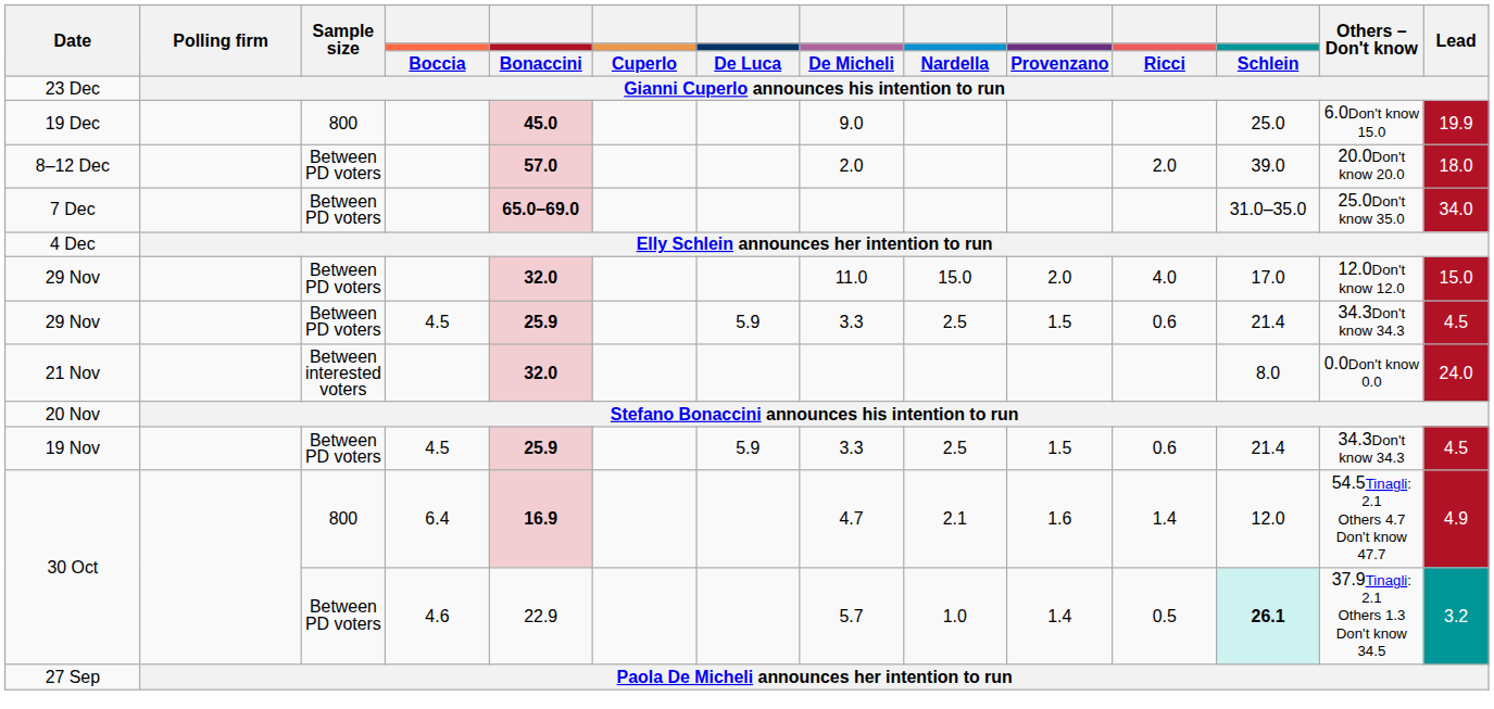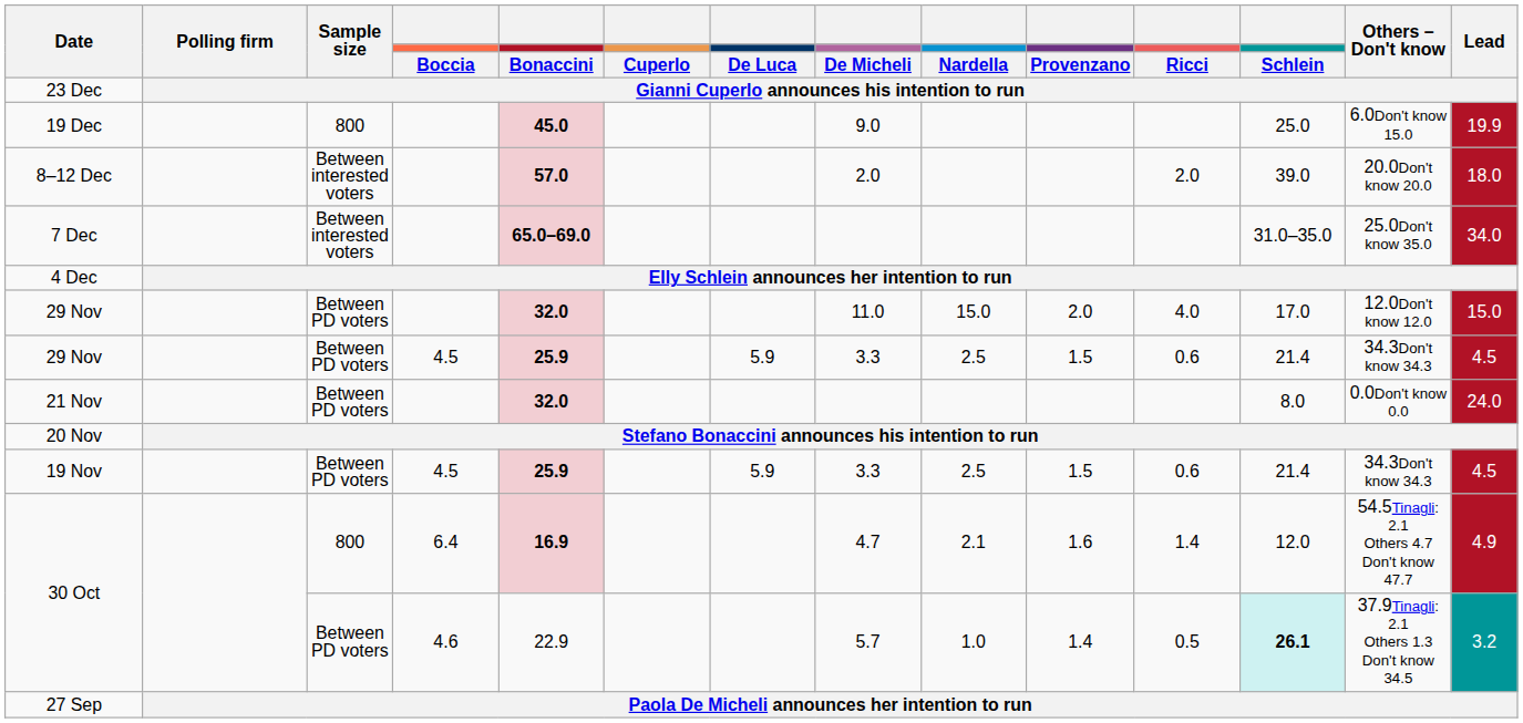 <table class="wikitable collapsible collapsed" style="text-align:center;font-size:85%;line-height:13px">
 <tr style="height:30px; background-color:#E9E9E9">
 <th style="width:100px;" rowspan="3">Date</th>
 <th style="width:120px;" rowspan="3">Polling firm</th>
 <th style="width:60px;" rowspan="3">Sample size</th>
 <th style="width:60px;"></th>
 <th style="width:60px;"></th>
 <th style="width:60px;"></th>
 <th style="width:60px;"></th>
 <th style="width:60px;"></th>
 <th style="width:60px;"></th>
 <th style="width:60px;"></th>
 <th style="width:60px;"></th>
 <th style="width:60px;"></th>
 <th style="width:75px;" rowspan="3">Others – Don't know</th>
 <th style="width:45px;" rowspan="3">Lead</th>
 </tr>
 <tr>
 <th style="color:inherit;background:#FF6A46;"></th>
 <th style="color:inherit;background:#B11226;"></th>
 <th style="color:inherit;background:#EC974B;"></th>
 <th style="color:inherit;background:#003366;"></th>
 <th style="color:inherit;background:#B0649E;"></th>
 <th style="color:inherit;background:#0892D0;"></th>
 <th style="color:inherit;background:#6C3082;"></th>
 <th style="color:inherit;background:#ED5B5B;"></th>
 <th style="color:inherit;background:#009698;"></th>
 </tr>
 <tr>
 <th style="width:75px;"><a href='#'>Boccia</a></th>
 <th style="width:75px;"><a href='#'>Bonaccini</a></th>
 <th style="width:75px;"><a href='#'>Cuperlo</a></th>
 <th style="width:75px;"><a href='#'>De Luca</a></th>
 <th style="width:75px;"><a href='#'>De Micheli</a></th>
 <th style="width:75px;"><a href='#'>Nardella</a></th>
 <th style="width:75px;"><a href='#'>Provenzano</a></th>
 <th style="width:75px;"><a href='#'>Ricci</a></th>
 <th style="width:75px;"><a href='#'>Schlein</a></th>
 </tr>
 <tr>
 <td>23 Dec</td>
 <th colspan="13"><a href='#'>Gianni Cuperlo</a> announces his intention to run</th>
 </tr>
 <tr>
 <td>19 Dec</td>
 <td></td>
 <td>800</td>
 <td></td>
 <td style="background:#F2CED3"><strong>45.0</strong></td>
 <td></td>
 <td></td>
 <td>9.0</td>
 <td></td>
 <td></td>
 <td></td>
 <td>25.0</td>
 <td>6.0<small>Don't know 15.0</small></td>
 <td style="background:#B11226; color:white;">19.9</td>
 </tr>
 <tr>
 <td>8–12 Dec</td>
 <td></td>
-<td>Between PD voters</td>
+<td>Between interested voters</td>
 <td></td>
 <td style="background:#F2CED3"><strong>57.0</strong></td>
 <td></td>
 <td></td>
 <td>2.0</td>
 <td></td>
 <td></td>
 <td>2.0</td>
 <td>39.0</td>
 <td>20.0<small>Don't know 20.0</small></td>
 <td style="background:#B11226; color:white;">18.0</td>
 </tr>
 <tr>
 <td>7 Dec</td>
 <td></td>
-<td>Between PD voters</td>
+<td>Between interested voters</td>
 <td></td>
 <td style="background:#F2CED3"><strong>65.0–69.0</strong></td>
 <td></td>
 <td></td>
 <td></td>
 <td></td>
 <td></td>
 <td></td>
 <td>31.0–35.0</td>
 <td>25.0<small>Don't know 35.0</small></td>
 <td style="background:#B11226; color:white;">34.0</td>
 </tr>
 <tr>
 <td>4 Dec</td>
 <th colspan="13"><a href='#'>Elly Schlein</a> announces her intention to run</th>
 </tr>
 <tr>
 <td>29 Nov</td>
 <td></td>
 <td>Between PD voters</td>
 <td></td>
 <td style="background:#F2CED3"><strong>32.0</strong></td>
 <td></td>
 <td></td>
 <td>11.0</td>
 <td>15.0</td>
 <td>2.0</td>
 <td>4.0</td>
 <td>17.0</td>
 <td>12.0<small>Don't know 12.0</small></td>
 <td style="background:#B11226; color:white;">15.0</td>
 </tr>
 <tr>
 <td>29 Nov</td>
 <td></td>
 <td>Between PD voters</td>
 <td>4.5</td>
 <td style="background:#F2CED3"><strong>25.9</strong></td>
 <td></td>
 <td>5.9</td>
 <td>3.3</td>
 <td>2.5</td>
 <td>1.5</td>
 <td>0.6</td>
 <td>21.4</td>
 <td>34.3<small>Don't know 34.3</small></td>
 <td style="background:#B11226; color:white;">4.5</td>
 </tr>
 <tr>
 <td>21 Nov</td>
 <td></td>
-<td>Between interested voters</td>
+<td>Between PD voters</td>
 <td></td>
 <td style="background:#F2CED3"><strong>32.0</strong></td>
 <td></td>
 <td></td>
 <td></td>
 <td></td>
 <td></td>
 <td></td>
 <td>8.0</td>
 <td>0.0<small>Don't know 0.0</small></td>
 <td style="background:#B11226; color:white;">24.0</td>
 </tr>
 <tr>
 <td>20 Nov</td>
 <th colspan="13"><a href='#'>Stefano Bonaccini</a> announces his intention to run</th>
 </tr>
 <tr>
 <td>19 Nov</td>
 <td></td>
 <td>Between PD voters</td>
 <td>4.5</td>
 <td style="background:#F2CED3"><strong>25.9</strong></td>
 <td></td>
 <td>5.9</td>
 <td>3.3</td>
 <td>2.5</td>
 <td>1.5</td>
 <td>0.6</td>
 <td>21.4</td>
 <td>34.3<small>Don't know 34.3</small></td>
 <td style="background:#B11226; color:white;">4.5</td>
 </tr>
 <tr>
 <td rowspan="2">30 Oct</td>
 <td rowspan="2"></td>
 <td>800</td>
 <td>6.4</td>
 <td style="background:#F2CED3"><strong>16.9</strong></td>
 <td></td>
 <td></td>
 <td>4.7</td>
 <td>2.1</td>
 <td>1.6</td>
 <td>1.4</td>
 <td>12.0</td>
 <td>54.5<small><a href='#'>Tinagli</a>: 2.1<br>Others 4.7<br>Don't know 47.7</small></td>
 <td style="background:#B11226; color:white;">4.9</td>
 </tr>
 <tr>
 <td>Between PD voters</td>
 <td>4.6</td>
 <td>22.9</td>
 <td></td>
 <td></td>
 <td>5.7</td>
 <td>1.0</td>
 <td>1.4</td>
 <td>0.5</td>
 <td style="background:#CEF2F2"><strong>26.1</strong></td>
 <td>37.9<small><a href='#'>Tinagli</a>: 2.1<br>Others 1.3<br>Don't know 34.5</small></td>
 <td style="background:#009698; color:white;">3.2</td>
 </tr>
 <tr>
 <td>27 Sep</td>
 <th colspan="13"><a href='#'>Paola De Micheli</a> announces her intention to run</th>
 </tr>
 </table>
